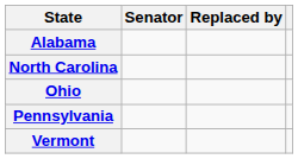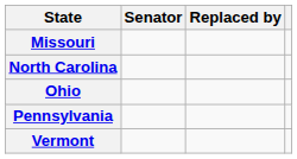 <table class="wikitable sortable plainrowheaders">
 <tr>
 <th scope="col">State</th>
 <th scope="col">Senator</th>
 <th scope="col">Replaced by</th>
 <th scope="col"></th>
 </tr>
 <tr>
-<th><a href='#'>Alabama</a></th>
+<th><a href='#'>Missouri</a></th>
 <td></td>
 <td></td>
 <td style="text-align:center;"></td>
 </tr>
 <tr>
 <th><a href='#'>North Carolina</a></th>
 <td></td>
 <td></td>
 <td style="text-align:center;"></td>
 </tr>
 <tr>
 <th><a href='#'>Ohio</a></th>
 <td></td>
 <td></td>
 <td style="text-align:center;"></td>
 </tr>
 <tr>
 <th><a href='#'>Pennsylvania</a></th>
 <td></td>
 <td></td>
 <td style="text-align:center;"></td>
 </tr>
 <tr>
 <th><a href='#'>Vermont</a></th>
 <td></td>
 <td></td>
 <td style="text-align:center;"></td>
 </tr>
 </table>
